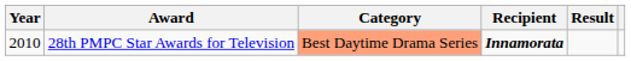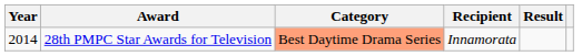 <table class="wikitable">
 <tr>
 <th>Year</th>
 <th>Award</th>
 <th>Category</th>
 <th>Recipient</th>
 <th>Result</th>
 <th></th>
 </tr>
 <tr>
-<td>2010</td>
+<td>2014</td>
 <td><a href='#'>28th PMPC Star Awards for Television</a></td>
 <td style="background: lightsalmon;">Best Daytime Drama Series</td>
-<td><strong><em>Innamorata</em></strong></td>
+<td><em>Innamorata</em></td>
 <td></td>
 <td></td>
 </tr>
 </table>
